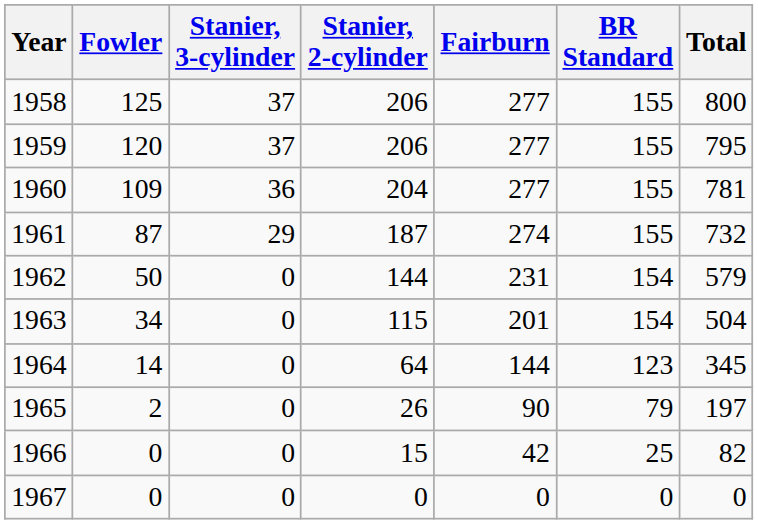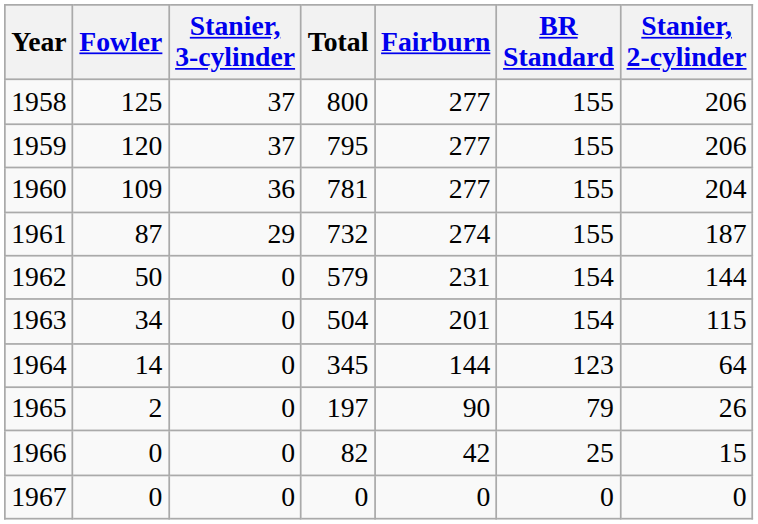 <table class="wikitable" style=text-align:right>
 <tr>
 <th>Year</th>
 <th><a href='#'>Fowler</a></th>
 <th><a href='#'>Stanier,<br>3-cylinder</a></th>
-<th><a href='#'>Stanier,<br>2-cylinder</a></th>
+<th>Total</th>
 <th><a href='#'>Fairburn</a></th>
 <th><a href='#'>BR<br>Standard</a></th>
-<th>Total</th>
+<th><a href='#'>Stanier,<br>2-cylinder</a></th>
 </tr>
 <tr>
 <td>1958</td>
 <td>125</td>
 <td>37</td>
-<td>206</td>
+<td>800</td>
 <td>277</td>
 <td>155</td>
-<td>800</td>
+<td>206</td>
 </tr>
 <tr>
 <td>1959</td>
 <td>120</td>
 <td>37</td>
-<td>206</td>
+<td>795</td>
 <td>277</td>
 <td>155</td>
-<td>795</td>
+<td>206</td>
 </tr>
 <tr>
 <td>1960</td>
 <td>109</td>
 <td>36</td>
-<td>204</td>
+<td>781</td>
 <td>277</td>
 <td>155</td>
-<td>781</td>
+<td>204</td>
 </tr>
 <tr>
 <td>1961</td>
 <td>87</td>
 <td>29</td>
-<td>187</td>
+<td>732</td>
 <td>274</td>
 <td>155</td>
-<td>732</td>
+<td>187</td>
 </tr>
 <tr>
 <td>1962</td>
 <td>50</td>
 <td>0</td>
-<td>144</td>
+<td>579</td>
 <td>231</td>
 <td>154</td>
-<td>579</td>
+<td>144</td>
 </tr>
 <tr>
 <td>1963</td>
 <td>34</td>
 <td>0</td>
-<td>115</td>
+<td>504</td>
 <td>201</td>
 <td>154</td>
-<td>504</td>
+<td>115</td>
 </tr>
 <tr>
 <td>1964</td>
 <td>14</td>
 <td>0</td>
-<td>64</td>
+<td>345</td>
 <td>144</td>
 <td>123</td>
-<td>345</td>
+<td>64</td>
 </tr>
 <tr>
 <td>1965</td>
 <td>2</td>
 <td>0</td>
-<td>26</td>
+<td>197</td>
 <td>90</td>
 <td>79</td>
-<td>197</td>
+<td>26</td>
 </tr>
 <tr>
 <td>1966</td>
 <td>0</td>
 <td>0</td>
-<td>15</td>
+<td>82</td>
 <td>42</td>
 <td>25</td>
-<td>82</td>
+<td>15</td>
 </tr>
 <tr>
 <td>1967</td>
 <td>0</td>
 <td>0</td>
 <td>0</td>
 <td>0</td>
 <td>0</td>
 <td>0</td>
 </tr>
 </table>
